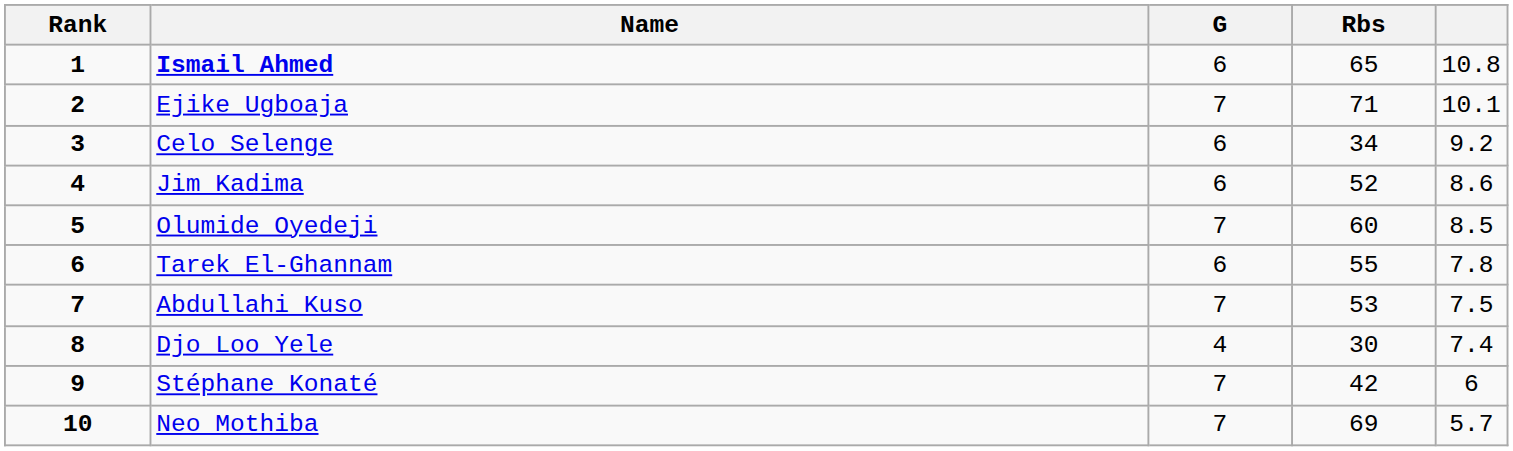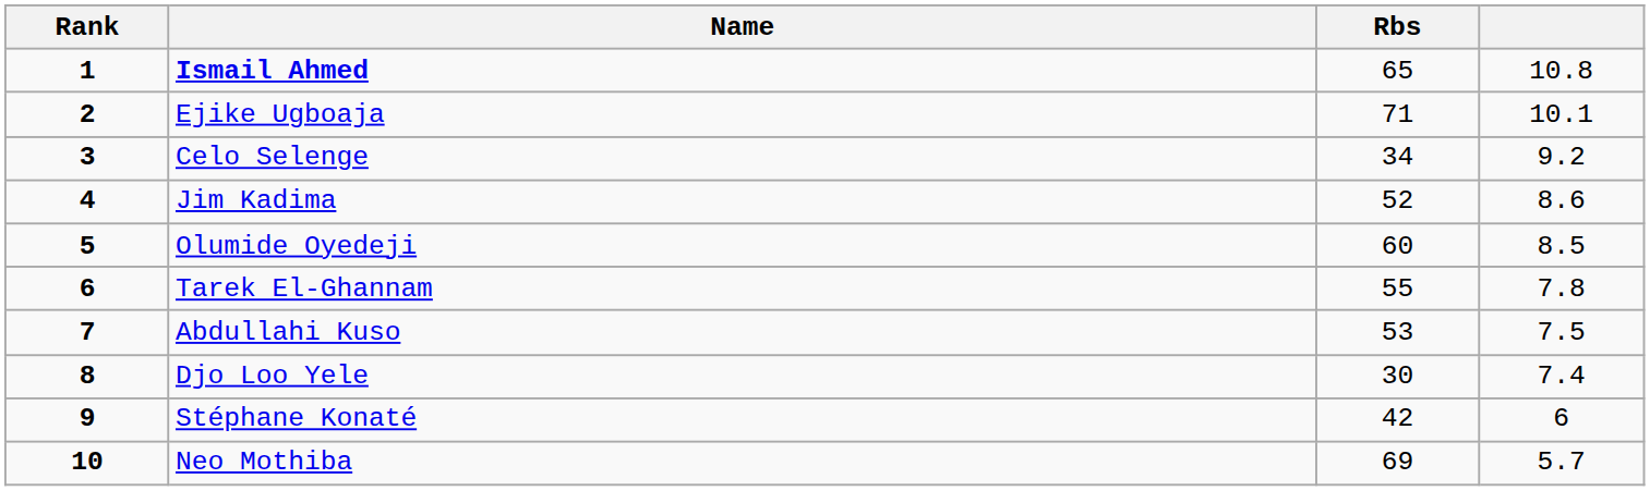 <table class="wikitable" style="width:90%;">
 <tr>
 <th style="width:10%;">Rank</th>
 <th style="width:70%;">Name</th>
-<th style="width:10%;">G</th>
 <th style="width:10%;">Rbs</th>
 <th style="width:10%;"></th>
 </tr>
 <tr align=center>
 <td><strong>1</strong></td>
 <td align=left> <strong><a href='#'>Ismail Ahmed</a></strong></td>
-<td>6</td>
 <td>65</td>
 <td>10.8</td>
 </tr>
 <tr align=center>
 <td><strong>2</strong></td>
 <td align=left> <a href='#'>Ejike Ugboaja</a></td>
-<td>7</td>
 <td>71</td>
 <td>10.1</td>
 </tr>
 <tr align=center>
 <td><strong>3</strong></td>
 <td align=left> <a href='#'>Celo Selenge</a></td>
-<td>6</td>
 <td>34</td>
 <td>9.2</td>
 </tr>
 <tr align=center>
 <td><strong>4</strong></td>
 <td align=left> <a href='#'>Jim Kadima</a></td>
-<td>6</td>
 <td>52</td>
 <td>8.6</td>
 </tr>
 <tr align=center>
 <td><strong>5</strong></td>
 <td align=left> <a href='#'>Olumide Oyedeji</a></td>
-<td>7</td>
 <td>60</td>
 <td>8.5</td>
 </tr>
 <tr align=center>
 <td><strong>6</strong></td>
 <td align=left> <a href='#'>Tarek El-Ghannam</a></td>
-<td>6</td>
 <td>55</td>
 <td>7.8</td>
 </tr>
 <tr align=center>
 <td><strong>7</strong></td>
 <td align=left> <a href='#'>Abdullahi Kuso</a></td>
-<td>7</td>
 <td>53</td>
 <td>7.5</td>
 </tr>
 <tr align=center>
 <td><strong>8</strong></td>
 <td align=left> <a href='#'>Djo Loo Yele</a></td>
-<td>4</td>
 <td>30</td>
 <td>7.4</td>
 </tr>
 <tr align=center>
 <td><strong>9</strong></td>
 <td align=left> <a href='#'>Stéphane Konaté</a></td>
-<td>7</td>
 <td>42</td>
 <td>6</td>
 </tr>
 <tr align=center>
 <td><strong>10</strong></td>
 <td align=left> <a href='#'>Neo Mothiba</a></td>
-<td>7</td>
 <td>69</td>
 <td>5.7</td>
 </tr>
 </table>
